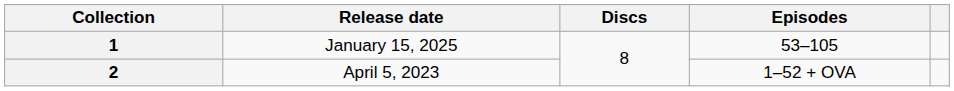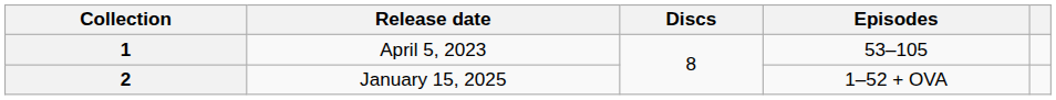 <table class="wikitable" style="text-align: center; width: 100%">
 <tr>
 <th scope="col" 175px;>Collection</th>
 <th scope="col" 125px;>Release date</th>
 <th scope="col">Discs</th>
 <th scope="col">Episodes</th>
 <th scope="col"></th>
 </tr>
 <tr>
 <th scope="row">1</th>
-<td>January 15, 2025</td>
+<td>April 5, 2023</td>
 <td rowspan="2">8</td>
 <td>53–105</td>
 <td></td>
 </tr>
 <tr>
 <th>2</th>
-<td>April 5, 2023</td>
+<td>January 15, 2025</td>
 <td>1–52 + OVA</td>
 <td></td>
 </tr>
 </table>
